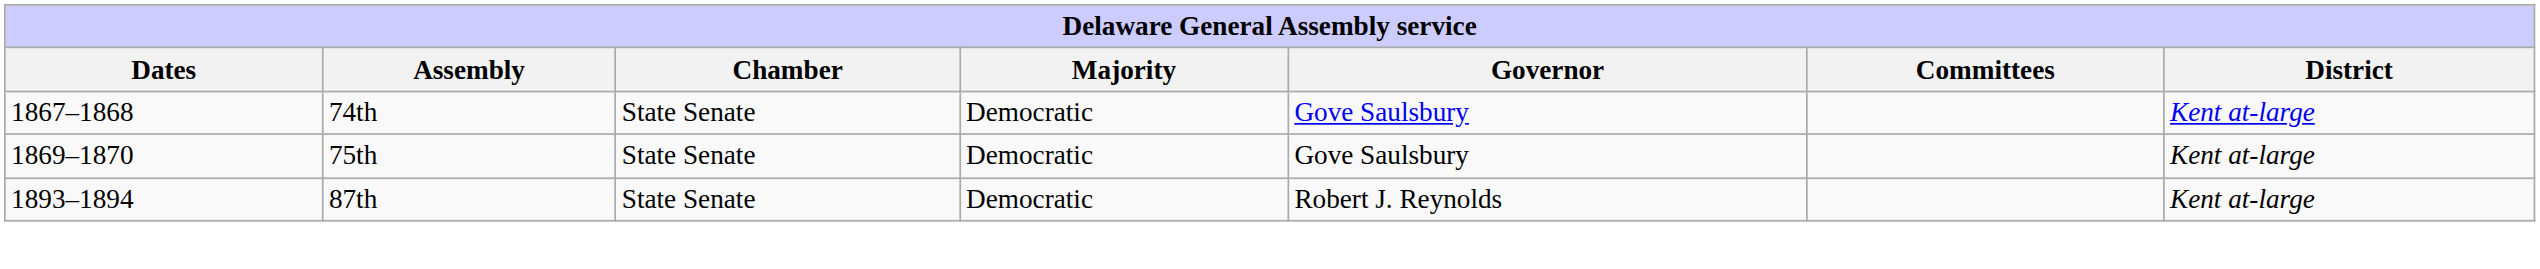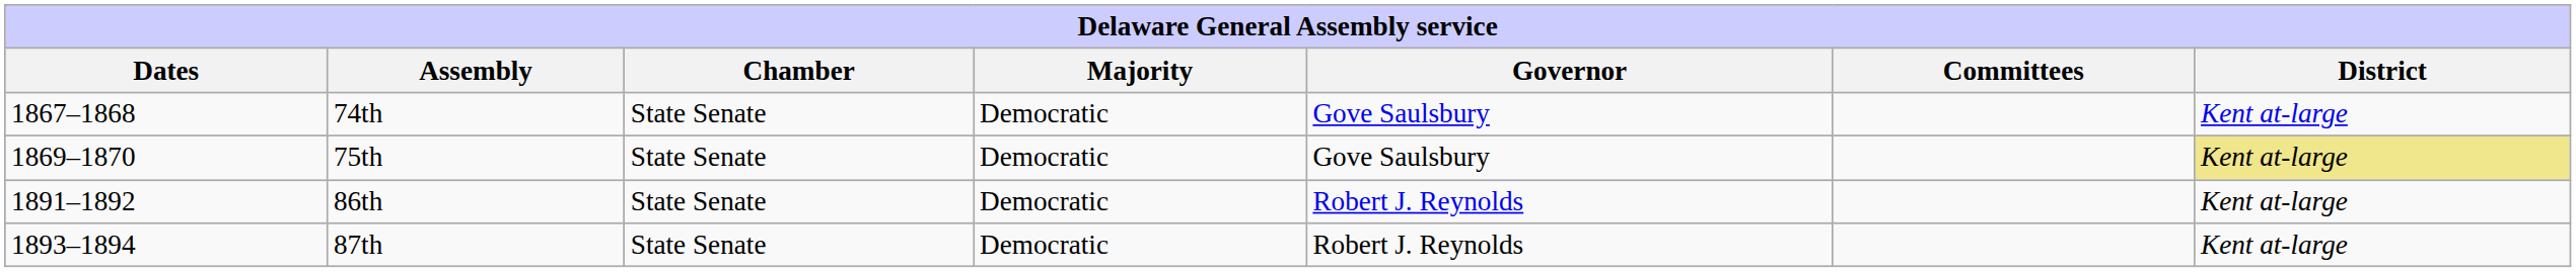 <table class=wikitable style="width: 94%" style="text-align: center;" align="center">
 <tr bgcolor=#cccccc>
 <th colspan=7 style="background: #ccccff;">Delaware General Assembly service</th>
 </tr>
 <tr>
 <th><strong>Dates</strong></th>
 <th><strong>Assembly</strong></th>
 <th><strong>Chamber</strong></th>
 <th><strong>Majority</strong></th>
 <th><strong>Governor</strong></th>
 <th><strong>Committees</strong></th>
 <th><strong>District</strong></th>
 </tr>
 <tr>
 <td>1867–1868</td>
 <td>74th</td>
 <td>State Senate</td>
 <td>Democratic</td>
 <td><a href='#'>Gove Saulsbury</a></td>
 <td></td>
 <td><a href='#'><em>Kent at-large</em></a></td>
 </tr>
 <tr>
 <td>1869–1870</td>
 <td>75th</td>
 <td>State Senate</td>
 <td>Democratic</td>
 <td>Gove Saulsbury</td>
 <td></td>
+<td style="background: khaki;"><em>Kent at-large</em></td>
+</tr>
+<tr>
+<td>1891–1892</td>
+<td>86th</td>
+<td>State Senate</td>
+<td>Democratic</td>
+<td><a href='#'>Robert J. Reynolds</a></td>
+<td></td>
 <td><em>Kent at-large</em></td>
 </tr>
 <tr>
 <td>1893–1894</td>
 <td>87th</td>
 <td>State Senate</td>
 <td>Democratic</td>
 <td>Robert J. Reynolds</td>
 <td></td>
 <td><em>Kent at-large</em></td>
 </tr>
 </table>
